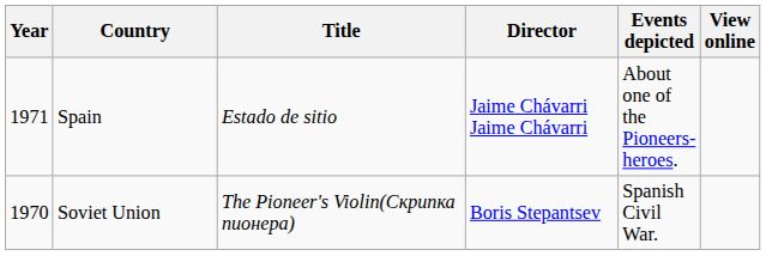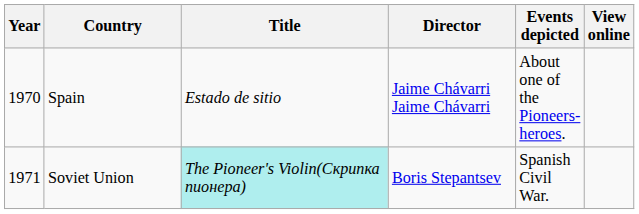 <table class="wikitable" width="100%">
 <tr>
 <th>Year</th>
 <th width=130>Country</th>
 <th width=200>Title</th>
 <th width=120>Director</th>
 <th>Events depicted</th>
 <th>View<br>online</th>
 </tr>
 <tr>
-<td>1971</td>
+<td>1970</td>
 <td>Spain</td>
 <td><em>Estado de sitio</em></td>
 <td><a href='#'>Jaime Chávarri</a><br><a href='#'>Jaime Chávarri</a></td>
 <td>About one of the <a href='#'>Pioneers-heroes</a>.</td>
 </tr>
 <tr>
-<td>1970</td>
+<td>1971</td>
 <td>Soviet Union</td>
-<td><em>The Pioneer's Violin(Скрипка пионера)</em></td>
+<td style="background: paleturquoise;"><em>The Pioneer's Violin(Скрипка пионера)</em></td>
 <td><a href='#'>Boris Stepantsev</a></td>
 <td>Spanish Civil War.</td>
 <td></td>
 </tr>
 </table>
